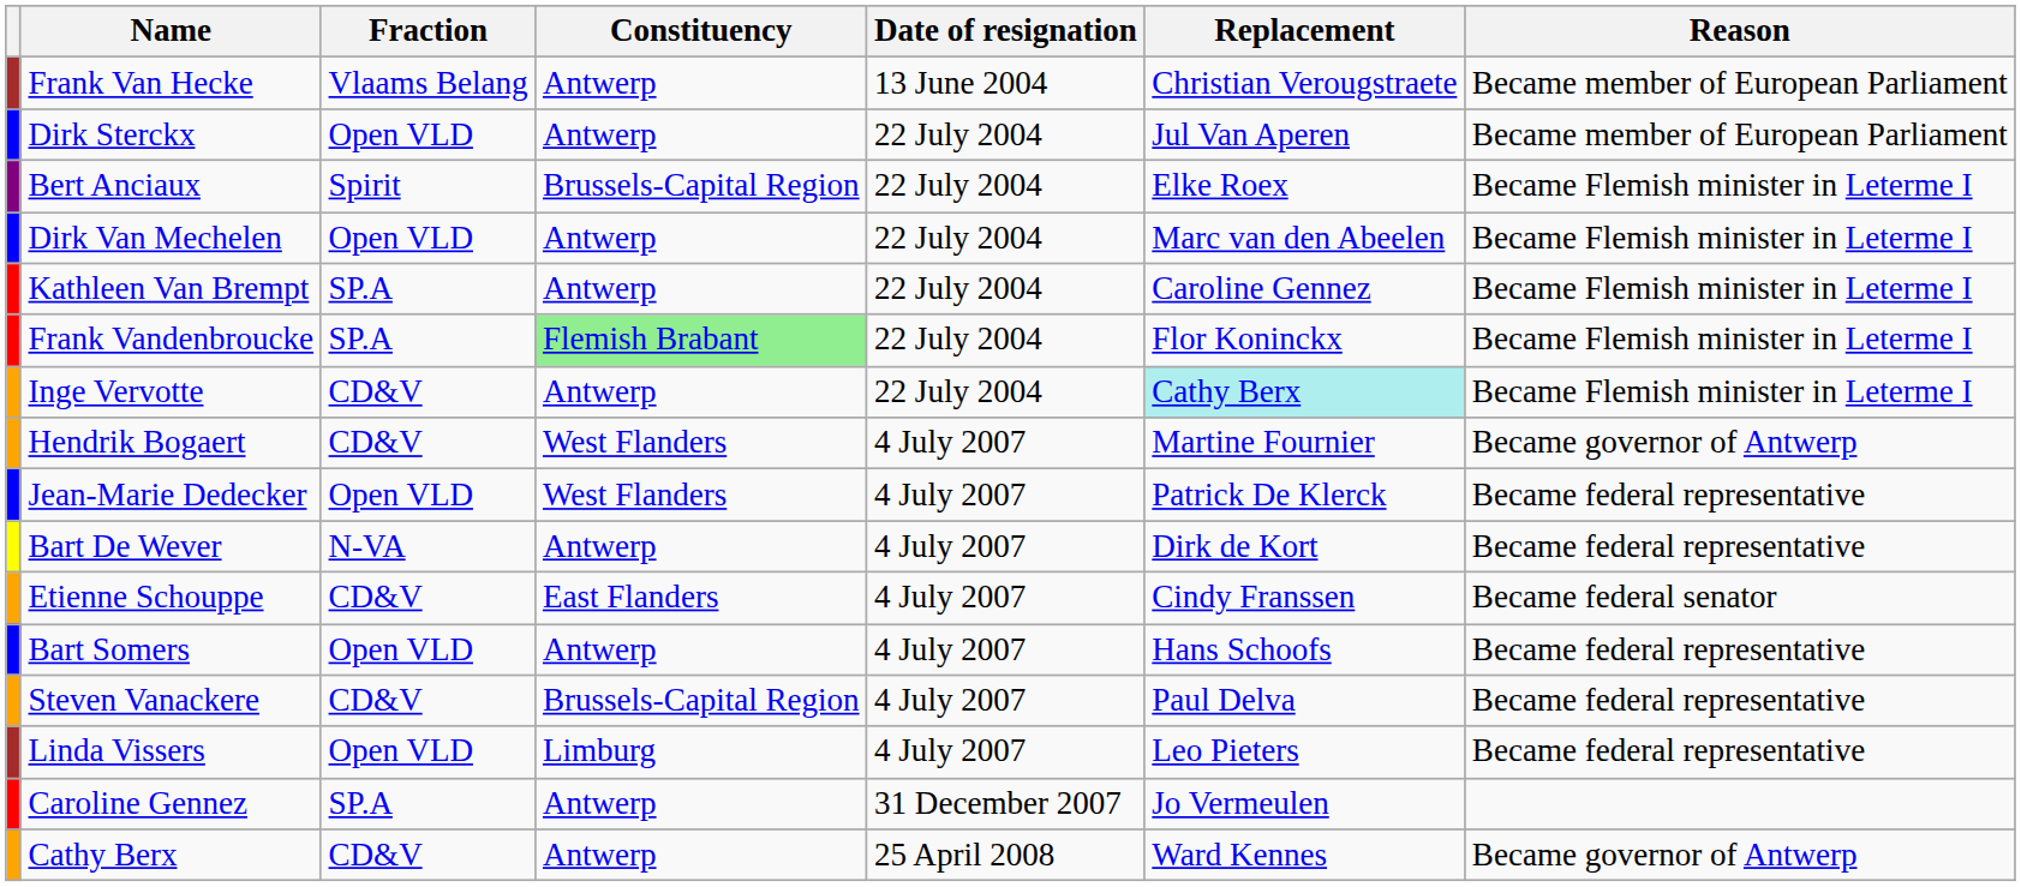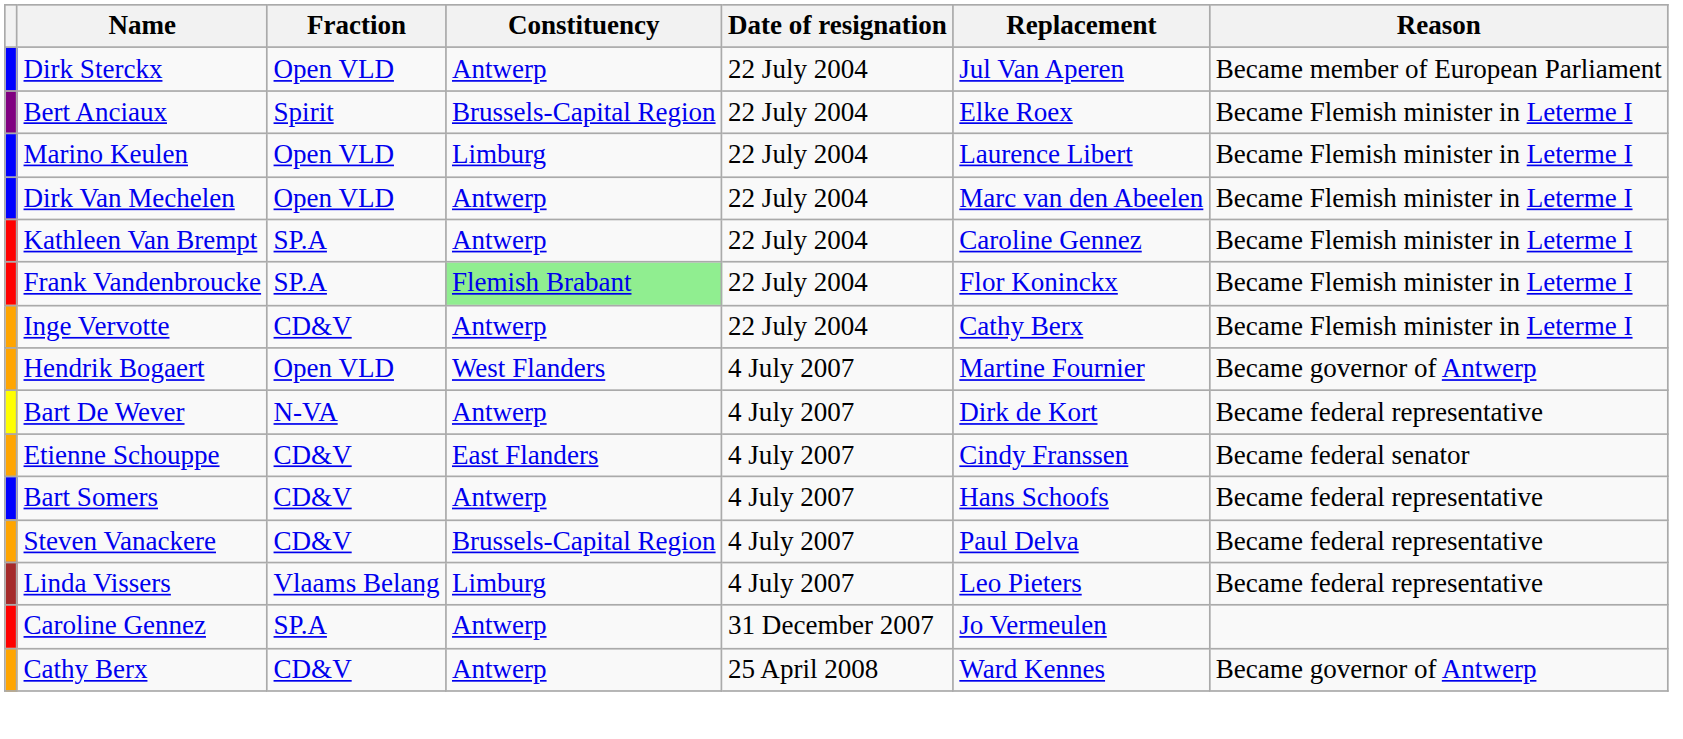 <table class="wikitable sortable">
 <tr>
 <th></th>
 <th>Name</th>
 <th>Fraction</th>
 <th>Constituency</th>
 <th>Date of resignation</th>
 <th>Replacement</th>
 <th>Reason</th>
-</tr>
-<tr>
-<td bgcolor="brown"></td>
-<td><a href='#'>Frank Van Hecke</a></td>
-<td><a href='#'>Vlaams Belang</a></td>
-<td><a href='#'>Antwerp</a></td>
-<td>13 June 2004</td>
-<td><a href='#'>Christian Verougstraete</a></td>
-<td>Became member of European Parliament</td>
 </tr>
 <tr>
 <td bgcolor="blue"></td>
 <td><a href='#'>Dirk Sterckx</a></td>
 <td><a href='#'>Open VLD</a></td>
 <td><a href='#'>Antwerp</a></td>
 <td>22 July 2004</td>
 <td><a href='#'>Jul Van Aperen</a></td>
 <td>Became member of European Parliament</td>
 </tr>
 <tr>
 <td bgcolor="purple"></td>
 <td><a href='#'>Bert Anciaux</a></td>
 <td><a href='#'>Spirit</a></td>
 <td><a href='#'>Brussels-Capital Region</a></td>
 <td>22 July 2004</td>
 <td><a href='#'>Elke Roex</a></td>
+<td>Became Flemish minister in <a href='#'>Leterme I</a></td>
+</tr>
+<tr>
+<td bgcolor="blue"></td>
+<td><a href='#'>Marino Keulen</a></td>
+<td><a href='#'>Open VLD</a></td>
+<td><a href='#'>Limburg</a></td>
+<td>22 July 2004</td>
+<td><a href='#'>Laurence Libert</a></td>
 <td>Became Flemish minister in <a href='#'>Leterme I</a></td>
 </tr>
 <tr>
 <td bgcolor="blue"></td>
 <td><a href='#'>Dirk Van Mechelen</a></td>
 <td><a href='#'>Open VLD</a></td>
 <td><a href='#'>Antwerp</a></td>
 <td>22 July 2004</td>
 <td><a href='#'>Marc van den Abeelen</a></td>
 <td>Became Flemish minister in <a href='#'>Leterme I</a></td>
 </tr>
 <tr>
 <td bgcolor="red"></td>
 <td><a href='#'>Kathleen Van Brempt</a></td>
 <td><a href='#'>SP.A</a></td>
 <td><a href='#'>Antwerp</a></td>
 <td>22 July 2004</td>
 <td><a href='#'>Caroline Gennez</a></td>
 <td>Became Flemish minister in <a href='#'>Leterme I</a></td>
 </tr>
 <tr>
 <td bgcolor="red"></td>
 <td><a href='#'>Frank Vandenbroucke</a></td>
 <td><a href='#'>SP.A</a></td>
 <td style="background: lightgreen;"><a href='#'>Flemish Brabant</a></td>
 <td>22 July 2004</td>
 <td><a href='#'>Flor Koninckx</a></td>
 <td>Became Flemish minister in <a href='#'>Leterme I</a></td>
 </tr>
 <tr>
 <td bgcolor="orange"></td>
 <td><a href='#'>Inge Vervotte</a></td>
 <td><a href='#'>CD&V</a></td>
 <td><a href='#'>Antwerp</a></td>
 <td>22 July 2004</td>
-<td style="background: paleturquoise;"><a href='#'>Cathy Berx</a></td>
+<td><a href='#'>Cathy Berx</a></td>
 <td>Became Flemish minister in <a href='#'>Leterme I</a></td>
 </tr>
 <tr>
 <td bgcolor="orange"></td>
 <td><a href='#'>Hendrik Bogaert</a></td>
-<td><a href='#'>CD&V</a></td>
+<td><a href='#'>Open VLD</a></td>
 <td><a href='#'>West Flanders</a></td>
 <td>4 July 2007</td>
 <td><a href='#'>Martine Fournier</a></td>
 <td>Became governor of <a href='#'>Antwerp</a></td>
-</tr>
-<tr>
-<td bgcolor="blue"></td>
-<td><a href='#'>Jean-Marie Dedecker</a></td>
-<td><a href='#'>Open VLD</a></td>
-<td><a href='#'>West Flanders</a></td>
-<td>4 July 2007</td>
-<td><a href='#'>Patrick De Klerck</a></td>
-<td>Became federal representative</td>
 </tr>
 <tr>
 <td bgcolor="yellow"></td>
 <td><a href='#'>Bart De Wever</a></td>
 <td><a href='#'>N-VA</a></td>
 <td><a href='#'>Antwerp</a></td>
 <td>4 July 2007</td>
 <td><a href='#'>Dirk de Kort</a></td>
 <td>Became federal representative</td>
 </tr>
 <tr>
 <td bgcolor="orange"></td>
 <td><a href='#'>Etienne Schouppe</a></td>
 <td><a href='#'>CD&V</a></td>
 <td><a href='#'>East Flanders</a></td>
 <td>4 July 2007</td>
 <td><a href='#'>Cindy Franssen</a></td>
 <td>Became federal senator</td>
 </tr>
 <tr>
 <td bgcolor="blue"></td>
 <td><a href='#'>Bart Somers</a></td>
-<td><a href='#'>Open VLD</a></td>
+<td><a href='#'>CD&V</a></td>
 <td><a href='#'>Antwerp</a></td>
 <td>4 July 2007</td>
 <td><a href='#'>Hans Schoofs</a></td>
 <td>Became federal representative</td>
 </tr>
 <tr>
 <td bgcolor="orange"></td>
 <td><a href='#'>Steven Vanackere</a></td>
 <td><a href='#'>CD&V</a></td>
 <td><a href='#'>Brussels-Capital Region</a></td>
 <td>4 July 2007</td>
 <td><a href='#'>Paul Delva</a></td>
 <td>Became federal representative</td>
 </tr>
 <tr>
 <td bgcolor="brown"></td>
 <td><a href='#'>Linda Vissers</a></td>
-<td><a href='#'>Open VLD</a></td>
+<td><a href='#'>Vlaams Belang</a></td>
 <td><a href='#'>Limburg</a></td>
 <td>4 July 2007</td>
 <td><a href='#'>Leo Pieters</a></td>
 <td>Became federal representative</td>
 </tr>
 <tr>
 <td bgcolor="red"></td>
 <td><a href='#'>Caroline Gennez</a></td>
 <td><a href='#'>SP.A</a></td>
 <td><a href='#'>Antwerp</a></td>
 <td>31 December 2007</td>
 <td><a href='#'>Jo Vermeulen</a></td>
 <td></td>
 </tr>
 <tr>
 <td bgcolor="orange"></td>
 <td><a href='#'>Cathy Berx</a></td>
 <td><a href='#'>CD&V</a></td>
 <td><a href='#'>Antwerp</a></td>
 <td>25 April 2008</td>
 <td><a href='#'>Ward Kennes</a></td>
 <td>Became governor of <a href='#'>Antwerp</a></td>
 </tr>
 </table>
